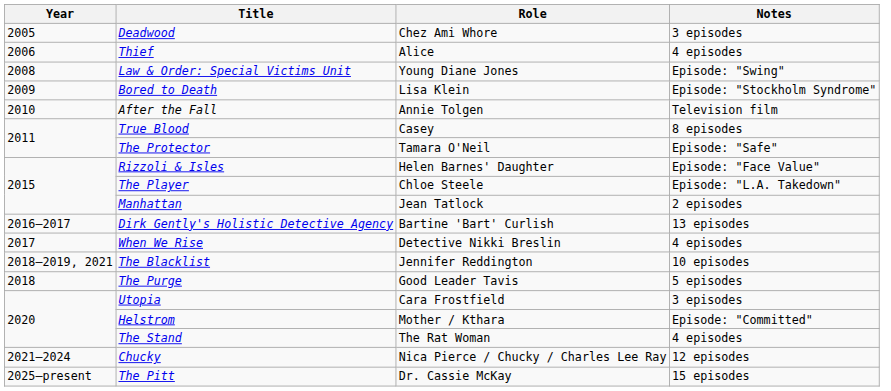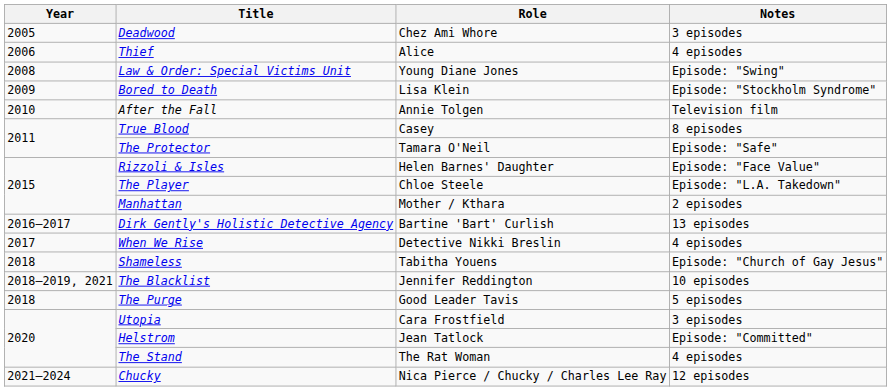 <table class="wikitable">
 <tr>
 <th>Year</th>
 <th>Title</th>
 <th>Role</th>
 <th>Notes</th>
 </tr>
 <tr>
 <td>2005</td>
 <td><em><a href='#'>Deadwood</a></em></td>
 <td>Chez Ami Whore</td>
 <td>3 episodes</td>
 </tr>
 <tr>
 <td>2006</td>
 <td><em><a href='#'>Thief</a></em></td>
 <td>Alice</td>
 <td>4 episodes</td>
 </tr>
 <tr>
 <td>2008</td>
 <td><em><a href='#'>Law & Order: Special Victims Unit</a></em></td>
 <td>Young Diane Jones</td>
 <td>Episode: "Swing"</td>
 </tr>
 <tr>
 <td>2009</td>
 <td><em><a href='#'>Bored to Death</a></em></td>
 <td>Lisa Klein</td>
 <td>Episode: "Stockholm Syndrome"</td>
 </tr>
 <tr>
 <td>2010</td>
 <td><em>After the Fall</em></td>
 <td>Annie Tolgen</td>
 <td>Television film</td>
 </tr>
 <tr>
 <td rowspan="2">2011</td>
 <td><em><a href='#'>True Blood</a></em></td>
 <td>Casey</td>
 <td>8 episodes</td>
 </tr>
 <tr>
 <td data-sort-value="Protector, The"><em><a href='#'>The Protector</a></em></td>
 <td>Tamara O'Neil</td>
 <td>Episode: "Safe"</td>
 </tr>
 <tr>
 <td rowspan="3">2015</td>
 <td><em><a href='#'>Rizzoli & Isles</a></em></td>
 <td>Helen Barnes' Daughter</td>
 <td>Episode: "Face Value"</td>
 </tr>
 <tr>
 <td data-sort-value="Player, The"><em><a href='#'>The Player</a></em></td>
 <td>Chloe Steele</td>
 <td>Episode: "L.A. Takedown"</td>
 </tr>
 <tr>
 <td><em><a href='#'>Manhattan</a></em></td>
-<td>Jean Tatlock</td>
+<td>Mother / Kthara</td>
 <td>2 episodes</td>
 </tr>
 <tr>
 <td>2016–2017</td>
 <td><em><a href='#'>Dirk Gently's Holistic Detective Agency</a></em></td>
 <td>Bartine 'Bart' Curlish</td>
 <td>13 episodes</td>
 </tr>
 <tr>
 <td>2017</td>
 <td><em><a href='#'>When We Rise</a></em></td>
 <td>Detective Nikki Breslin</td>
 <td>4 episodes</td>
+</tr>
+<tr>
+<td>2018</td>
+<td><em><a href='#'>Shameless</a></em></td>
+<td>Tabitha Youens</td>
+<td>Episode: "Church of Gay Jesus"</td>
 </tr>
 <tr>
 <td>2018–2019, 2021</td>
 <td data-sort-value="Blacklist, The"><em><a href='#'>The Blacklist</a></em></td>
 <td>Jennifer Reddington</td>
 <td>10 episodes</td>
 </tr>
 <tr>
 <td>2018</td>
 <td data-sort-value="Purge, The"><em><a href='#'>The Purge</a></em></td>
 <td>Good Leader Tavis</td>
 <td>5 episodes</td>
 </tr>
 <tr>
 <td rowspan="3">2020</td>
 <td><em><a href='#'>Utopia</a></em></td>
 <td>Cara Frostfield</td>
 <td>3 episodes</td>
 </tr>
 <tr>
 <td><em><a href='#'>Helstrom</a></em></td>
-<td>Mother / Kthara</td>
+<td>Jean Tatlock</td>
 <td>Episode: "Committed"</td>
 </tr>
 <tr>
 <td data-sort-value="Stand, The"><em><a href='#'>The Stand</a></em></td>
 <td>The Rat Woman</td>
 <td>4 episodes</td>
 </tr>
 <tr>
 <td>2021–2024</td>
 <td><em><a href='#'>Chucky</a></em></td>
 <td>Nica Pierce / Chucky / Charles Lee Ray</td>
 <td>12 episodes</td>
 </tr>
-<tr>
-<td>2025–present</td>
-<td><em><a href='#'>The Pitt</a></em></td>
-<td>Dr. Cassie McKay</td>
-<td>15 episodes</td>
-</tr>
 </table>
